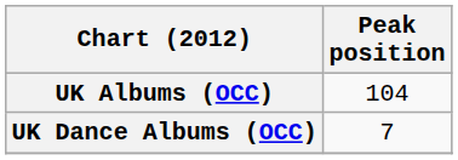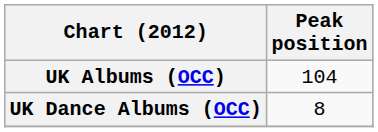 <table class="wikitable plainrowheaders sortable">
 <tr>
 <th scope="col">Chart (2012)</th>
 <th scope="col">Peak<br>position</th>
 </tr>
 <tr>
 <th scope="row">UK Albums (<a href='#'>OCC</a>)</th>
 <td align=center>104</td>
 </tr>
 <tr>
 <th scope="row">UK Dance Albums (<a href='#'>OCC</a>)</th>
-<td align=center>7</td>
+<td align=center>8</td>
 </tr>
 <tr>
 </tr>
 <tr>
 </tr>
 <tr>
 </tr>
 <tr>
 </tr>
 </table>
